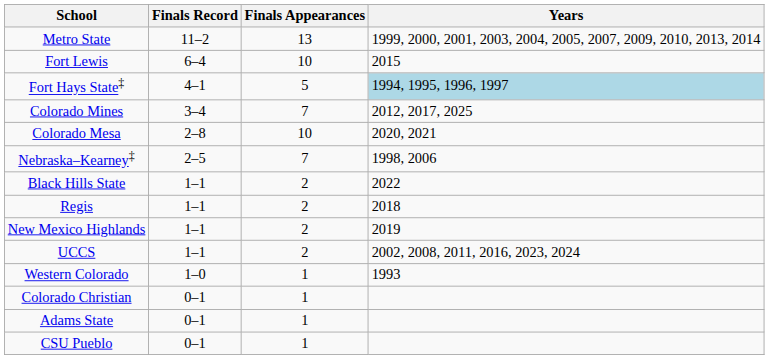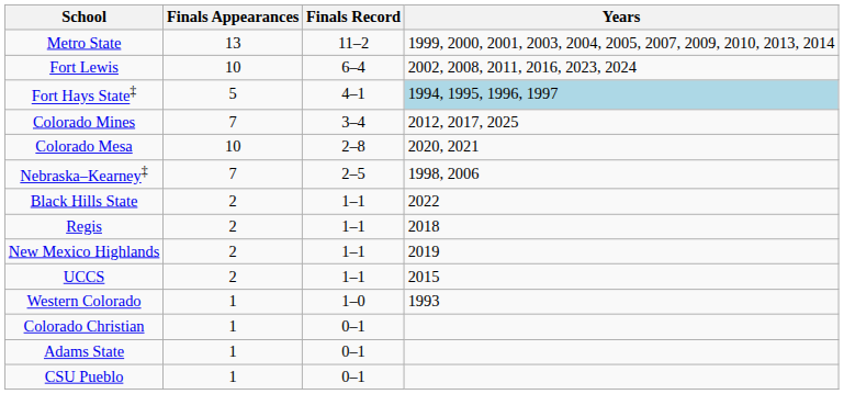 <table class="wikitable sortable" style="text-align:center;">
 <tr>
 <th>School</th>
+<th>Finals Appearances</th>
 <th>Finals Record</th>
-<th>Finals Appearances</th>
 <th class=unsortable>Years</th>
 </tr>
 <tr>
 <td><a href='#'>Metro State</a></td>
+<td>13</td>
 <td>11–2</td>
-<td>13</td>
 <td align=left>1999, 2000, 2001, 2003, 2004, 2005, 2007, 2009, 2010, 2013, 2014</td>
 </tr>
 <tr>
 <td><a href='#'>Fort Lewis</a></td>
+<td>10</td>
 <td>6–4</td>
-<td>10</td>
-<td align=left>2015</td>
+<td align=left>2002, 2008, 2011, 2016, 2023, 2024</td>
 </tr>
 <tr>
 <td><a href='#'>Fort Hays State</a><sup>‡</sup></td>
+<td>5</td>
 <td>4–1</td>
-<td>5</td>
 <td align=left style="background: lightblue;">1994, 1995, 1996, 1997</td>
 </tr>
 <tr>
 <td><a href='#'>Colorado Mines</a></td>
+<td>7</td>
 <td>3–4</td>
-<td>7</td>
 <td align=left>2012, 2017, 2025</td>
 </tr>
 <tr>
 <td><a href='#'>Colorado Mesa</a></td>
+<td>10</td>
 <td>2–8</td>
-<td>10</td>
 <td align=left>2020, 2021</td>
 </tr>
 <tr>
 <td><a href='#'>Nebraska–Kearney</a><sup>‡</sup></td>
+<td>7</td>
 <td>2–5</td>
-<td>7</td>
 <td align=left>1998, 2006</td>
 </tr>
 <tr>
 <td><a href='#'>Black Hills State</a></td>
+<td>2</td>
 <td>1–1</td>
-<td>2</td>
 <td align=left>2022</td>
 </tr>
 <tr>
 <td><a href='#'>Regis</a></td>
+<td>2</td>
 <td>1–1</td>
-<td>2</td>
 <td align=left>2018</td>
 </tr>
 <tr>
 <td><a href='#'>New Mexico Highlands</a></td>
+<td>2</td>
 <td>1–1</td>
-<td>2</td>
 <td align=left>2019</td>
 </tr>
 <tr>
 <td><a href='#'>UCCS</a><br></td>
+<td>2</td>
 <td>1–1</td>
-<td>2</td>
-<td align=left>2002, 2008, 2011, 2016, 2023, 2024</td>
+<td align=left>2015</td>
 </tr>
 <tr>
 <td><a href='#'>Western Colorado</a><br></td>
+<td>1</td>
 <td>1–0</td>
-<td>1</td>
 <td align=left>1993</td>
 </tr>
 <tr>
 <td><a href='#'>Colorado Christian</a></td>
+<td>1</td>
 <td>0–1</td>
-<td>1</td>
 <td align=left></td>
 </tr>
 <tr>
 <td><a href='#'>Adams State</a></td>
+<td>1</td>
 <td>0–1</td>
-<td>1</td>
 <td align=left></td>
 </tr>
 <tr>
 <td><a href='#'>CSU Pueblo</a></td>
+<td>1</td>
 <td>0–1</td>
-<td>1</td>
 <td align=left></td>
 </tr>
 </table>
